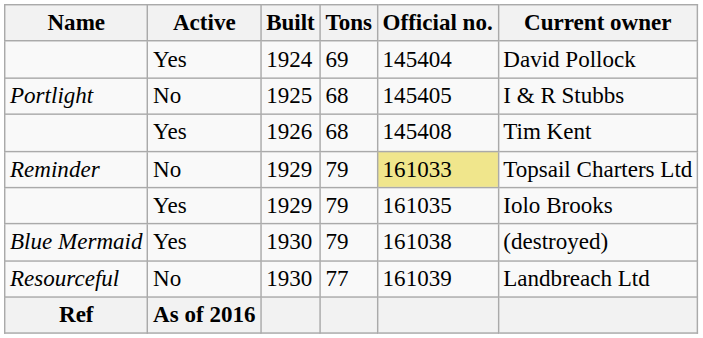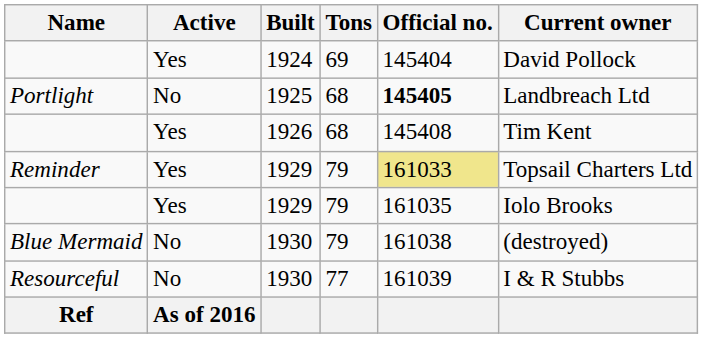 <table class=wikitable>
 <tr>
 <th>Name</th>
 <th>Active</th>
 <th>Built</th>
 <th>Tons</th>
 <th>Official no.</th>
 <th>Current owner</th>
 </tr>
 <tr>
 <td></td>
 <td>Yes</td>
 <td>1924</td>
 <td>69</td>
 <td>145404</td>
 <td>David Pollock</td>
 </tr>
 <tr>
 <td><em>Portlight</em></td>
 <td>No</td>
 <td>1925</td>
 <td>68</td>
-<td>145405</td>
-<td>I & R Stubbs</td>
+<td><strong>145405</strong></td>
+<td>Landbreach Ltd</td>
 </tr>
 <tr>
 <td></td>
 <td>Yes</td>
 <td>1926</td>
 <td>68</td>
 <td>145408</td>
 <td>Tim Kent</td>
 </tr>
 <tr>
 <td><em>Reminder</em></td>
-<td>No</td>
+<td>Yes</td>
 <td>1929</td>
 <td>79</td>
 <td style="background: khaki;">161033</td>
 <td>Topsail Charters Ltd</td>
 </tr>
 <tr>
 <td></td>
 <td>Yes</td>
 <td>1929</td>
 <td>79</td>
 <td>161035</td>
 <td>Iolo Brooks</td>
 </tr>
 <tr>
 <td><em>Blue Mermaid</em></td>
-<td>Yes</td>
+<td>No</td>
 <td>1930</td>
 <td>79</td>
 <td>161038</td>
 <td>(destroyed)</td>
 </tr>
 <tr>
 <td><em>Resourceful</em></td>
 <td>No</td>
 <td>1930</td>
 <td>77</td>
 <td>161039</td>
-<td>Landbreach Ltd</td>
+<td>I & R Stubbs</td>
 </tr>
 <tr>
 <th>Ref</th>
 <th>As of 2016</th>
 <th></th>
 <th></th>
 <th></th>
 <th></th>
 </tr>
 </table>
